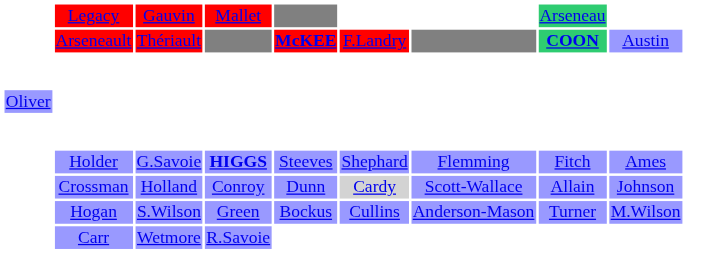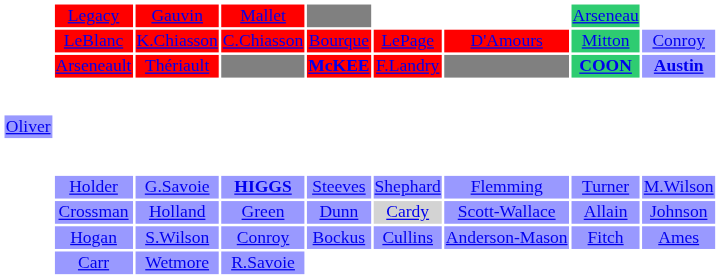 <table style="text-align:center;font-size:87%;" cellpadding="1px">
 <tr>
 <td></td>
 <td bgcolor=FF0000><a href='#'>Legacy</a></td>
 <td bgcolor=FF0000><a href='#'>Gauvin</a></td>
 <td bgcolor=FF0000><a href='#'>Mallet</a></td>
 <td bgcolor=grey></td>
 <td></td>
 <td></td>
 <td bgcolor=#2ECC71><a href='#'>Arseneau</a></td>
 <td></td>
 <td></td>
 </tr>
 <tr>
 <td></td>
+<td bgcolor=FF0000><a href='#'>LeBlanc</a></td>
+<td bgcolor=FF0000><a href='#'>K.Chiasson</a></td>
+<td bgcolor=FF0000><a href='#'>C.Chiasson</a></td>
+<td bgcolor=FF0000><a href='#'>Bourque</a></td>
+<td bgcolor=FF0000><a href='#'>LePage</a></td>
+<td bgcolor=FF0000><a href='#'>D'Amours</a></td>
+<td bgcolor=#2ECC71><a href='#'>Mitton</a></td>
+<td bgcolor=#9999ff><a href='#'>Conroy</a></td>
+<td></td>
+</tr>
+<tr>
+<td></td>
 <td bgcolor=FF0000><a href='#'>Arseneault</a></td>
 <td bgcolor=FF0000><a href='#'>Thériault</a></td>
 <td bgcolor=grey></td>
 <td bgcolor=FF0000><a href='#'><strong>McKEE</strong></a></td>
 <td bgcolor=FF0000><a href='#'>F.Landry</a></td>
 <td bgcolor=grey></td>
 <td bgcolor=#2ECC71><a href='#'><strong>COON</strong></a></td>
-<td bgcolor=#9999ff><a href='#'>Austin</a></td>
+<td bgcolor=#9999ff><strong><a href='#'>Austin</a></strong></td>
 </tr>
 <tr>
 <td style="padding-top: 25px"></td>
 </tr>
 <tr>
 <td bgcolor=#9999ff><a href='#'>Oliver</a></td>
 </tr>
 <tr>
 <td style="padding-top: 25px"></td>
 </tr>
 <tr>
 <td></td>
 <td bgcolor=#9999ff><a href='#'>Holder</a></td>
 <td bgcolor=#9999ff><a href='#'>G.Savoie</a></td>
 <td bgcolor=#9999ff><a href='#'><strong>HIGGS</strong></a></td>
 <td bgcolor=#9999ff><a href='#'>Steeves</a></td>
 <td bgcolor=#9999ff><a href='#'>Shephard</a></td>
 <td bgcolor=#9999ff><a href='#'>Flemming</a></td>
-<td bgcolor=#9999ff><a href='#'>Fitch</a></td>
-<td bgcolor=#9999ff><a href='#'>Ames</a></td>
+<td bgcolor=#9999ff><a href='#'>Turner</a></td>
+<td bgcolor=#9999ff><a href='#'>M.Wilson</a></td>
 </tr>
 <tr>
 <td></td>
 <td bgcolor=#9999ff><a href='#'>Crossman</a></td>
 <td bgcolor=#9999ff><a href='#'>Holland</a></td>
-<td bgcolor=#9999ff><a href='#'>Conroy</a></td>
+<td bgcolor=#9999ff><a href='#'>Green</a></td>
 <td bgcolor=#9999ff><a href='#'>Dunn</a></td>
 <td bgcolor=lightgrey><a href='#'>Cardy</a></td>
 <td bgcolor=#9999ff><a href='#'>Scott-Wallace</a></td>
 <td bgcolor=#9999ff><a href='#'>Allain</a></td>
 <td bgcolor=#9999ff><a href='#'>Johnson</a></td>
 </tr>
 <tr>
 <td></td>
 <td bgcolor=#9999ff><a href='#'>Hogan</a></td>
 <td bgcolor=#9999ff><a href='#'>S.Wilson</a></td>
-<td bgcolor=#9999ff><a href='#'>Green</a></td>
+<td bgcolor=#9999ff><a href='#'>Conroy</a></td>
 <td bgcolor=#9999ff><a href='#'>Bockus</a></td>
 <td bgcolor=#9999ff><a href='#'>Cullins</a></td>
 <td bgcolor=#9999ff><a href='#'>Anderson-Mason</a></td>
-<td bgcolor=#9999ff><a href='#'>Turner</a></td>
-<td bgcolor=#9999ff><a href='#'>M.Wilson</a></td>
+<td bgcolor=#9999ff><a href='#'>Fitch</a></td>
+<td bgcolor=#9999ff><a href='#'>Ames</a></td>
 </tr>
 <tr>
 <td></td>
 <td bgcolor=#9999ff><a href='#'>Carr</a></td>
 <td bgcolor=#9999ff><a href='#'>Wetmore</a></td>
 <td bgcolor=#9999ff><a href='#'>R.Savoie</a></td>
 </tr>
 </table>
